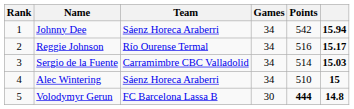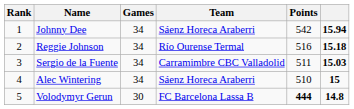 <table class="wikitable" style="text-align: center;">
 <tr>
 <th>Rank</th>
 <th>Name</th>
+<th>Games</th>
 <th>Team</th>
-<th>Games</th>
 <th>Points</th>
 <th></th>
 </tr>
 <tr>
 <td>1</td>
 <td style="text-align:left;"> <a href='#'>Johnny Dee</a></td>
+<td>34</td>
 <td style="text-align:left;"><a href='#'>Sáenz Horeca Araberri</a></td>
-<td>34</td>
 <td>542</td>
 <td><strong>15.94</strong></td>
 </tr>
 <tr>
 <td>2</td>
 <td style="text-align:left;"> <a href='#'>Reggie Johnson</a></td>
+<td>34</td>
 <td style="text-align:left;"><a href='#'>Río Ourense Termal</a></td>
-<td>34</td>
 <td>516</td>
-<td><strong>15.17</strong></td>
+<td><strong>15.18</strong></td>
 </tr>
 <tr>
 <td>3</td>
 <td style="text-align:left;"> <a href='#'>Sergio de la Fuente</a></td>
+<td>34</td>
 <td style="text-align:left;"><a href='#'>Carramimbre CBC Valladolid</a></td>
-<td>34</td>
-<td>514</td>
+<td>511</td>
 <td><strong>15.03</strong></td>
 </tr>
 <tr>
 <td>4</td>
 <td style="text-align:left;"> <a href='#'>Alec Wintering</a></td>
+<td>34</td>
 <td style="text-align:left;"><a href='#'>Sáenz Horeca Araberri</a></td>
-<td>34</td>
 <td>510</td>
 <td><strong>15</strong></td>
 </tr>
 <tr>
 <td>5</td>
 <td style="text-align:left;"> <a href='#'>Volodymyr Gerun</a></td>
+<td>30</td>
 <td style="text-align:left;"><a href='#'>FC Barcelona Lassa B</a></td>
-<td>30</td>
 <td><strong>444</strong></td>
 <td><strong>14.8</strong></td>
 </tr>
 </table>
